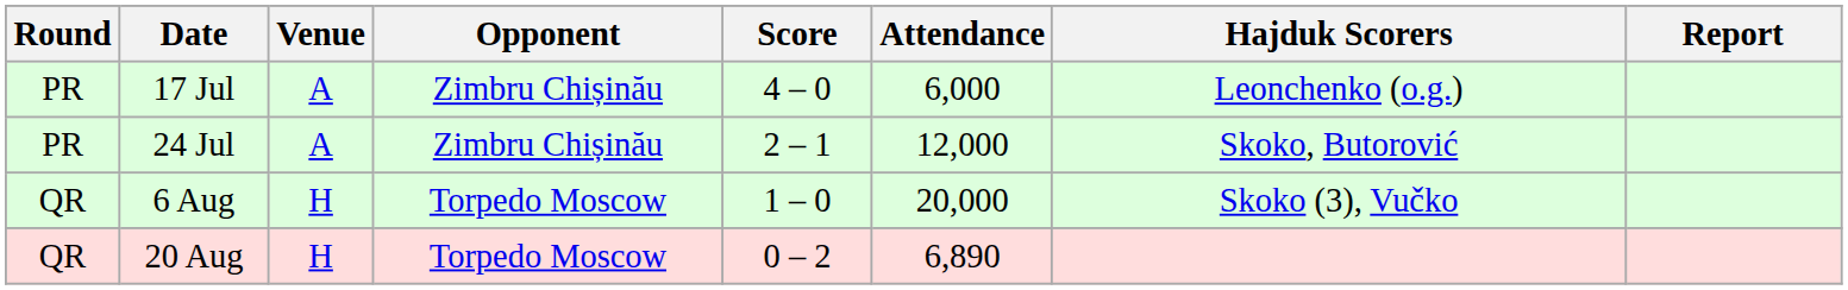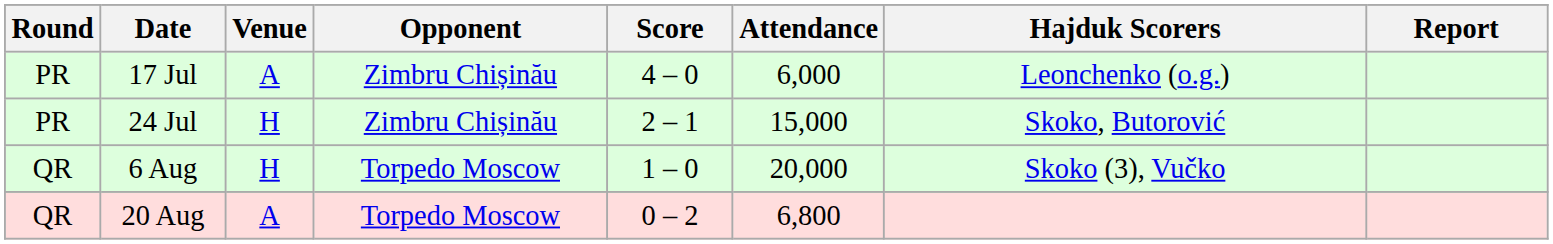 <table class="wikitable sortable" style="text-align: center; font-size:95%;">
 <tr>
 <th width="30">Round</th>
 <th width="60">Date</th>
 <th width="20">Venue</th>
 <th width="150">Opponent</th>
 <th width="60">Score</th>
 <th width="40">Attendance</th>
 <th width="250">Hajduk Scorers</th>
 <th width="90" class="unsortable">Report</th>
 </tr>
 <tr bgcolor="#ddffdd">
 <td>PR</td>
 <td>17 Jul</td>
 <td><a href='#'>A</a> </td>
 <td><a href='#'>Zimbru Chișinău</a> </td>
 <td>4 – 0</td>
 <td>6,000</td>
 <td><a href='#'>Leonchenko</a> (<a href='#'>o.g.</a>)</td>
 <td></td>
 </tr>
 <tr bgcolor="#ddffdd">
 <td>PR</td>
 <td>24 Jul</td>
-<td><a href='#'>A</a> </td>
+<td><a href='#'>H</a></td>
 <td><a href='#'>Zimbru Chișinău</a> </td>
 <td>2 – 1</td>
-<td>12,000</td>
+<td>15,000</td>
 <td><a href='#'>Skoko</a>, <a href='#'>Butorović</a></td>
 <td></td>
 </tr>
 <tr bgcolor="#ddffdd">
 <td>QR</td>
 <td>6 Aug</td>
 <td><a href='#'>H</a></td>
 <td><a href='#'>Torpedo Moscow</a> </td>
 <td>1 – 0</td>
 <td>20,000</td>
 <td><a href='#'>Skoko</a> (3), <a href='#'>Vučko</a></td>
 <td></td>
 </tr>
 <tr bgcolor="#ffdddd">
 <td>QR</td>
 <td>20 Aug</td>
-<td><a href='#'>H</a></td>
+<td><a href='#'>A</a> </td>
 <td><a href='#'>Torpedo Moscow</a> </td>
 <td>0 – 2</td>
-<td>6,890</td>
+<td>6,800</td>
 <td></td>
 <td></td>
 </tr>
 </table>
